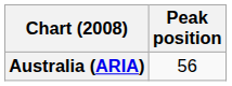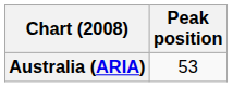 <table class="wikitable plainrowheaders" style="text-align:center">
 <tr>
 <th>Chart (2008)</th>
 <th>Peak<br>position</th>
 </tr>
 <tr>
 <th scope="row">Australia (<a href='#'>ARIA</a>)</th>
-<td>56</td>
+<td>53</td>
 </tr>
 </table>
